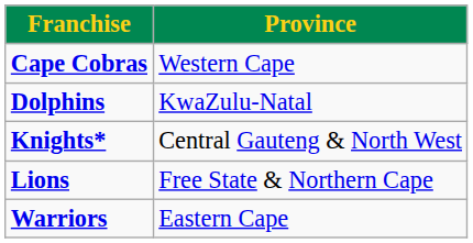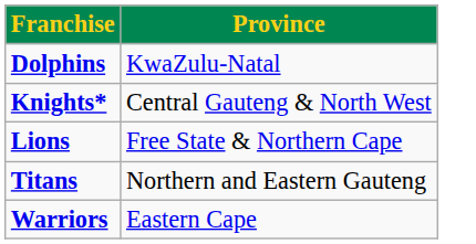 <table class="wikitable">
 <tr>
 <th style="color:#FCD116; background:#008751;">Franchise</th>
 <th style="color:#FCD116; background:#008751;">Province</th>
-</tr>
-<tr>
-<td><strong><a href='#'>Cape Cobras</a></strong></td>
-<td><a href='#'>Western Cape</a></td>
 </tr>
 <tr>
 <td><a href='#'><strong>Dolphins</strong></a></td>
 <td><a href='#'>KwaZulu-Natal</a></td>
 </tr>
 <tr>
 <td><a href='#'><strong>Knights*</strong></a></td>
 <td>Central <a href='#'>Gauteng</a> & <a href='#'>North West</a></td>
 </tr>
 <tr>
 <td><a href='#'><strong>Lions</strong></a></td>
 <td><a href='#'>Free State</a> & <a href='#'>Northern Cape</a></td>
 </tr>
 <tr>
+<td><a href='#'><strong>Titans</strong></a></td>
+<td>Northern and Eastern Gauteng</td>
+</tr>
+<tr>
 <td><a href='#'><strong>Warriors</strong></a></td>
 <td><a href='#'>Eastern Cape</a></td>
 </tr>
 </table>
